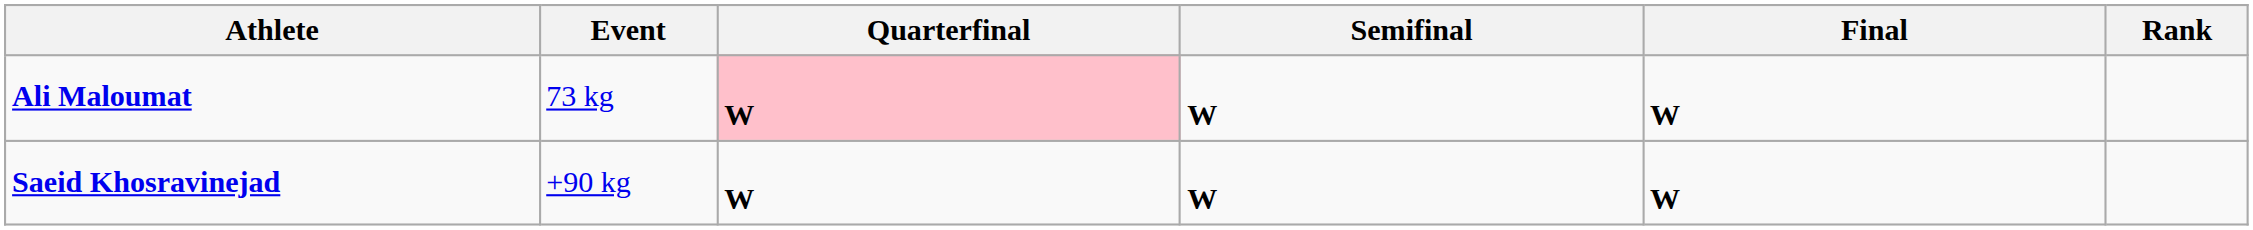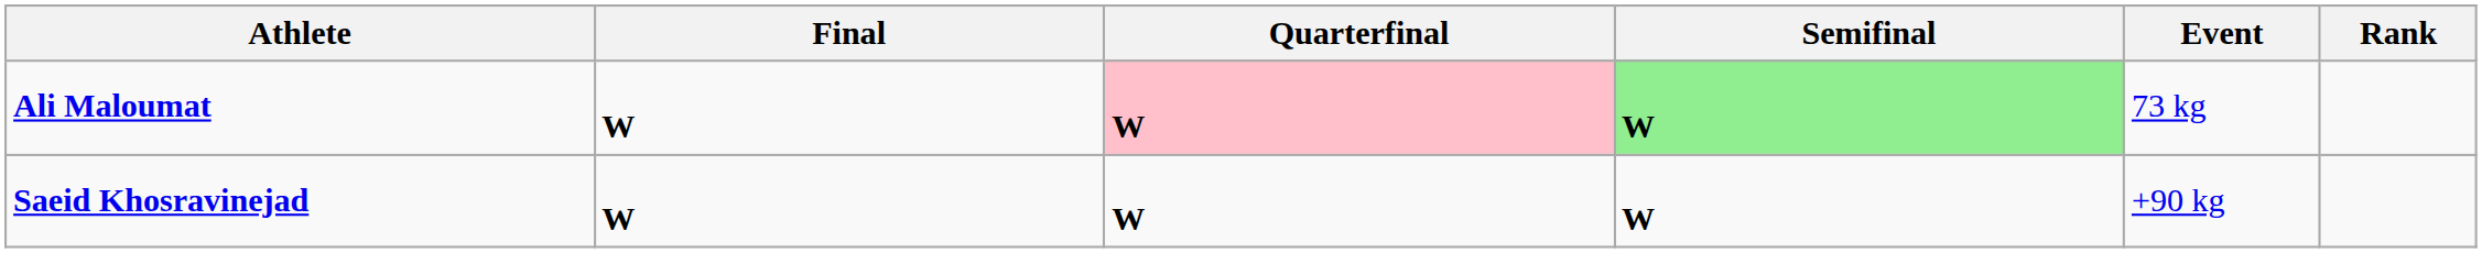 <table class="wikitable" width="85%" style="text-align:left; font-size:90%">
 <tr>
 <th width="15%">Athlete</th>
-<th width="5%">Event</th>
+<th width="13%">Final</th>
 <th width="13%">Quarterfinal</th>
 <th width="13%">Semifinal</th>
-<th width="13%">Final</th>
+<th width="5%">Event</th>
 <th width="4%">Rank</th>
 </tr>
 <tr>
 <td><strong><a href='#'>Ali Maloumat</a></strong></td>
+<td><br><strong>W</strong></td>
+<td style="background: pink;"><br><strong>W</strong></td>
+<td style="background: lightgreen;"><br><strong>W</strong></td>
 <td><a href='#'>73 kg</a></td>
-<td style="background: pink;"><br><strong>W</strong></td>
-<td><br><strong>W</strong></td>
-<td><br><strong>W</strong></td>
 <td align=center></td>
 </tr>
 <tr>
 <td><strong><a href='#'>Saeid Khosravinejad</a></strong></td>
-<td><a href='#'>+90 kg</a></td>
 <td><br><strong>W</strong></td>
 <td><br><strong>W</strong></td>
 <td><br><strong>W</strong></td>
+<td><a href='#'>+90 kg</a></td>
 <td align=center></td>
 </tr>
 </table>
